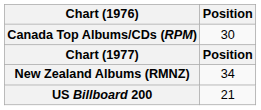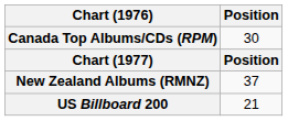 <table class="wikitable sortable plainrowheaders" style="text-align:center">
 <tr>
 <th scope="col">Chart (1976)</th>
 <th scope="col">Position</th>
 </tr>
 <tr>
 <th scope="row">Canada Top Albums/CDs (<em>RPM</em>)</th>
 <td>30</td>
 </tr>
 <tr>
 <th scope="col">Chart (1977)</th>
 <th scope="col">Position</th>
 </tr>
 <tr>
 <th scope="row">New Zealand Albums (RMNZ)</th>
-<td>34</td>
+<td>37</td>
 </tr>
 <tr>
 <th scope="row">US <em>Billboard</em> 200</th>
 <td>21</td>
 </tr>
 </table>
